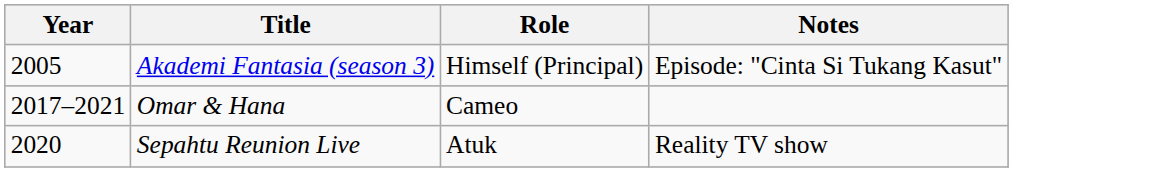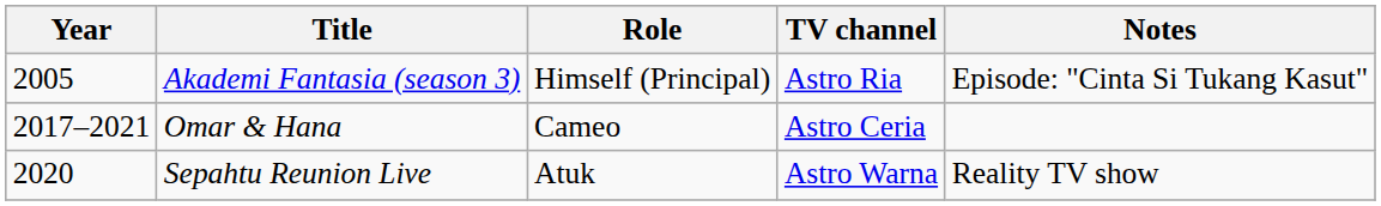 <table class="wikitable">
 <tr>
 <th>Year</th>
 <th>Title</th>
 <th>Role</th>
+<th>TV channel</th>
 <th>Notes</th>
 </tr>
 <tr>
 <td>2005</td>
 <td><em><a href='#'>Akademi Fantasia (season 3)</a></em></td>
 <td>Himself (Principal)</td>
+<td><a href='#'>Astro Ria</a></td>
 <td>Episode: "Cinta Si Tukang Kasut"</td>
 </tr>
 <tr>
 <td>2017–2021</td>
 <td><em>Omar & Hana</em></td>
 <td>Cameo</td>
+<td><a href='#'>Astro Ceria</a></td>
 <td></td>
 </tr>
 <tr>
 <td>2020</td>
 <td><em>Sepahtu Reunion Live</em></td>
 <td>Atuk</td>
+<td><a href='#'>Astro Warna</a></td>
 <td>Reality TV show</td>
 </tr>
 </table>
